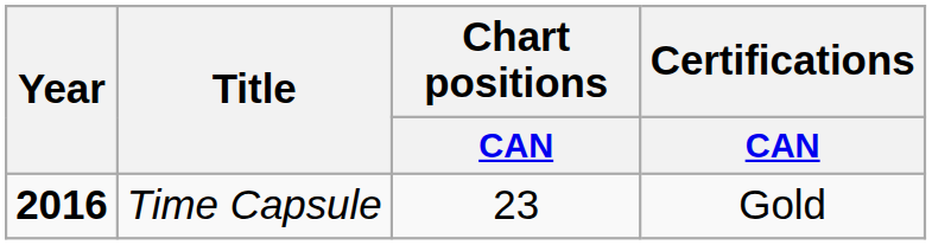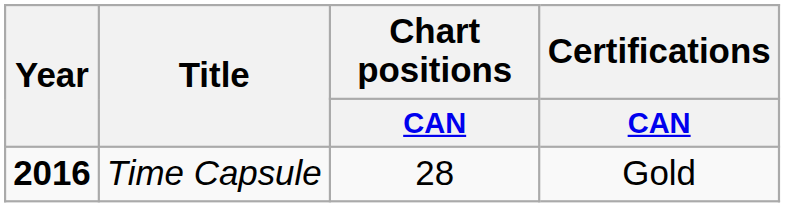 <table class="wikitable">
 <tr>
 <th rowspan="2">Year</th>
 <th rowspan="2">Title</th>
 <th>Chart positions</th>
 <th>Certifications</th>
 </tr>
 <tr style="font-size: smaller;">
 <th style="width:90px;"><a href='#'>CAN</a><br></th>
 <th style="width:90px;"><a href='#'>CAN</a><br></th>
 </tr>
 <tr>
 <td><strong>2016</strong></td>
 <td><em>Time Capsule</em></td>
-<td style="text-align:center;">23</td>
+<td style="text-align:center;">28</td>
 <td style="text-align:center;">Gold</td>
 </tr>
 </table>
